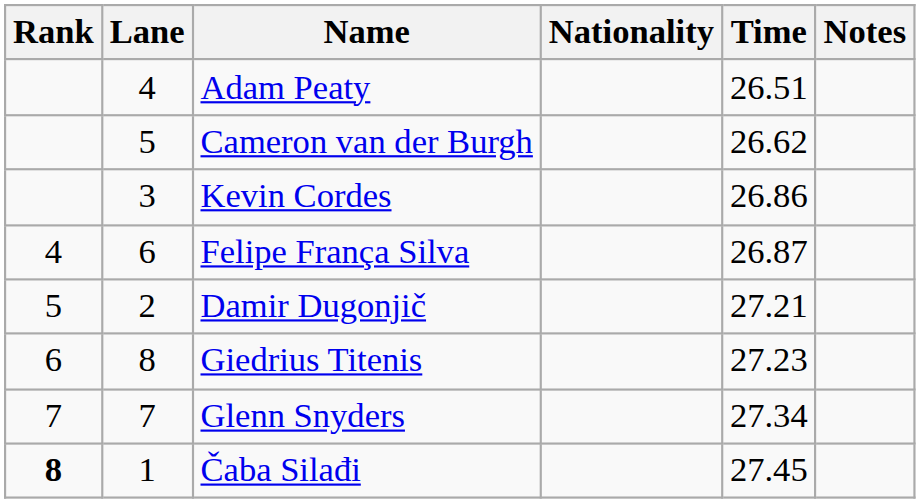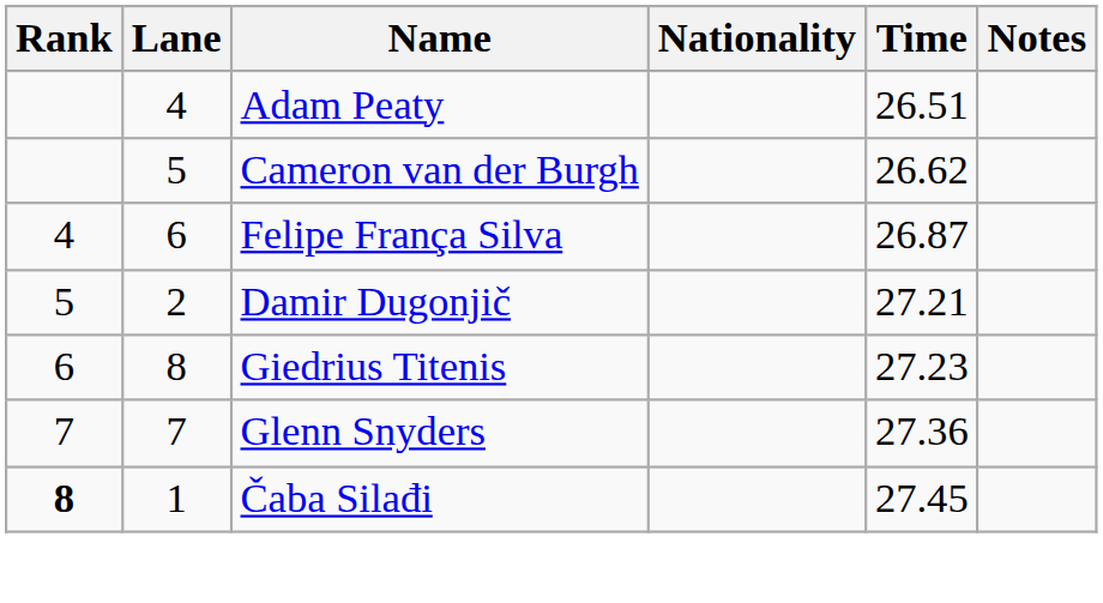 <table class="wikitable sortable" style="text-align:center">
 <tr>
 <th>Rank</th>
 <th>Lane</th>
 <th>Name</th>
 <th>Nationality</th>
 <th>Time</th>
 <th>Notes</th>
 </tr>
 <tr>
 <td></td>
 <td>4</td>
 <td align=left><a href='#'>Adam Peaty</a></td>
 <td align=left></td>
 <td>26.51</td>
 <td></td>
 </tr>
 <tr>
 <td></td>
 <td>5</td>
 <td align=left><a href='#'>Cameron van der Burgh</a></td>
 <td align=left></td>
 <td>26.62</td>
-<td></td>
-</tr>
-<tr>
-<td></td>
-<td>3</td>
-<td align=left><a href='#'>Kevin Cordes</a></td>
-<td align=left></td>
-<td>26.86</td>
 <td></td>
 </tr>
 <tr>
 <td>4</td>
 <td>6</td>
 <td align=left><a href='#'>Felipe França Silva</a></td>
 <td align=left></td>
 <td>26.87</td>
 <td></td>
 </tr>
 <tr>
 <td>5</td>
 <td>2</td>
 <td align=left><a href='#'>Damir Dugonjič</a></td>
 <td align=left></td>
 <td>27.21</td>
 <td></td>
 </tr>
 <tr>
 <td>6</td>
 <td>8</td>
 <td align=left><a href='#'>Giedrius Titenis</a></td>
 <td align=left></td>
 <td>27.23</td>
 <td></td>
 </tr>
 <tr>
 <td>7</td>
 <td>7</td>
 <td align=left><a href='#'>Glenn Snyders</a></td>
 <td align=left></td>
-<td>27.34</td>
+<td>27.36</td>
 <td></td>
 </tr>
 <tr>
 <td><strong>8</strong></td>
 <td>1</td>
 <td align=left><a href='#'>Čaba Silađi</a></td>
 <td align=left></td>
 <td>27.45</td>
 <td></td>
 </tr>
 </table>
